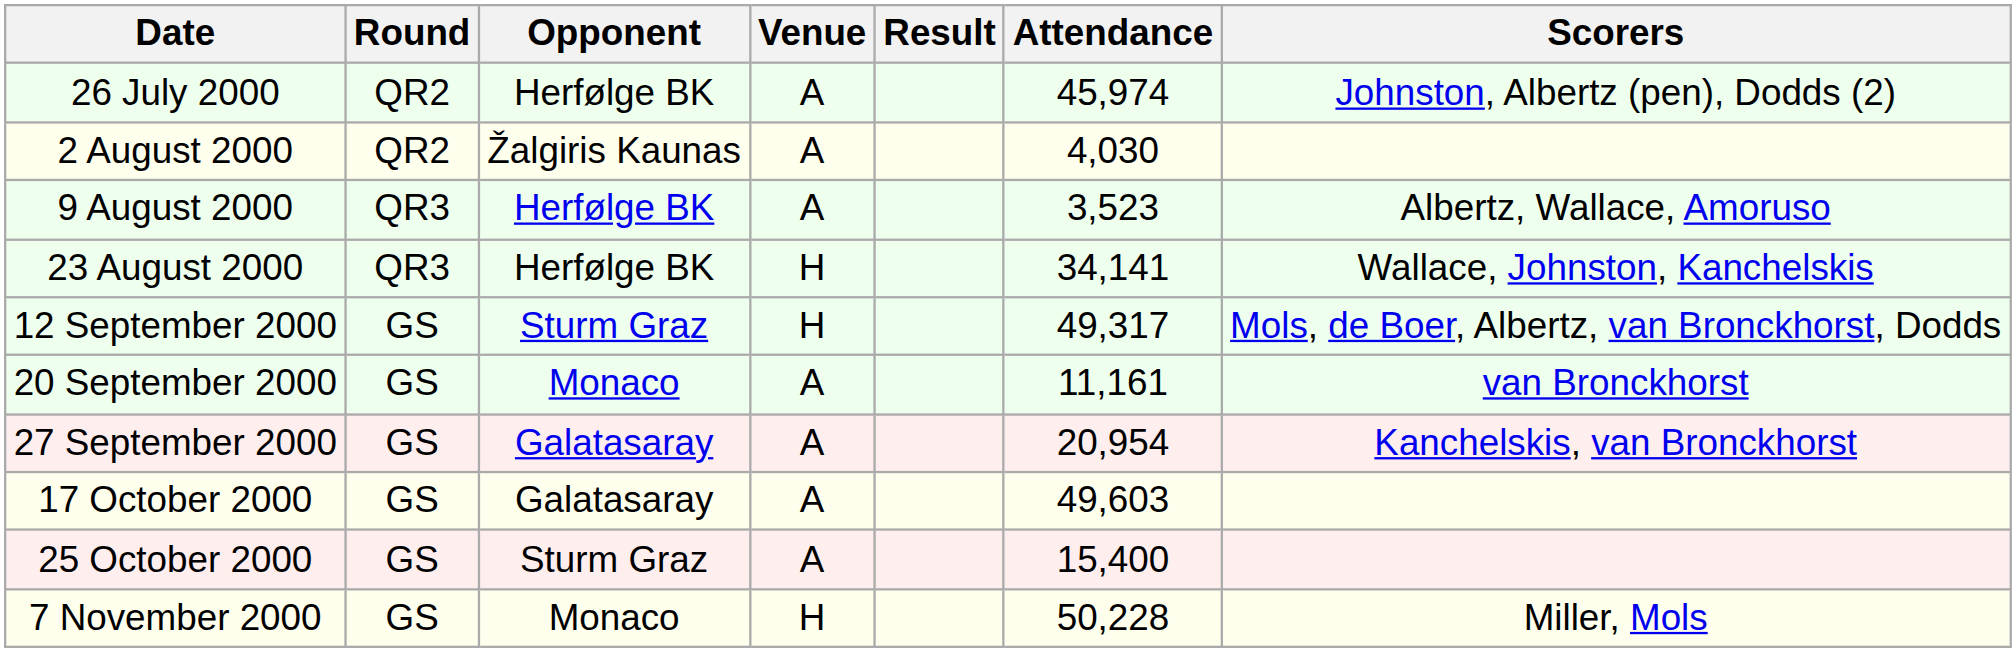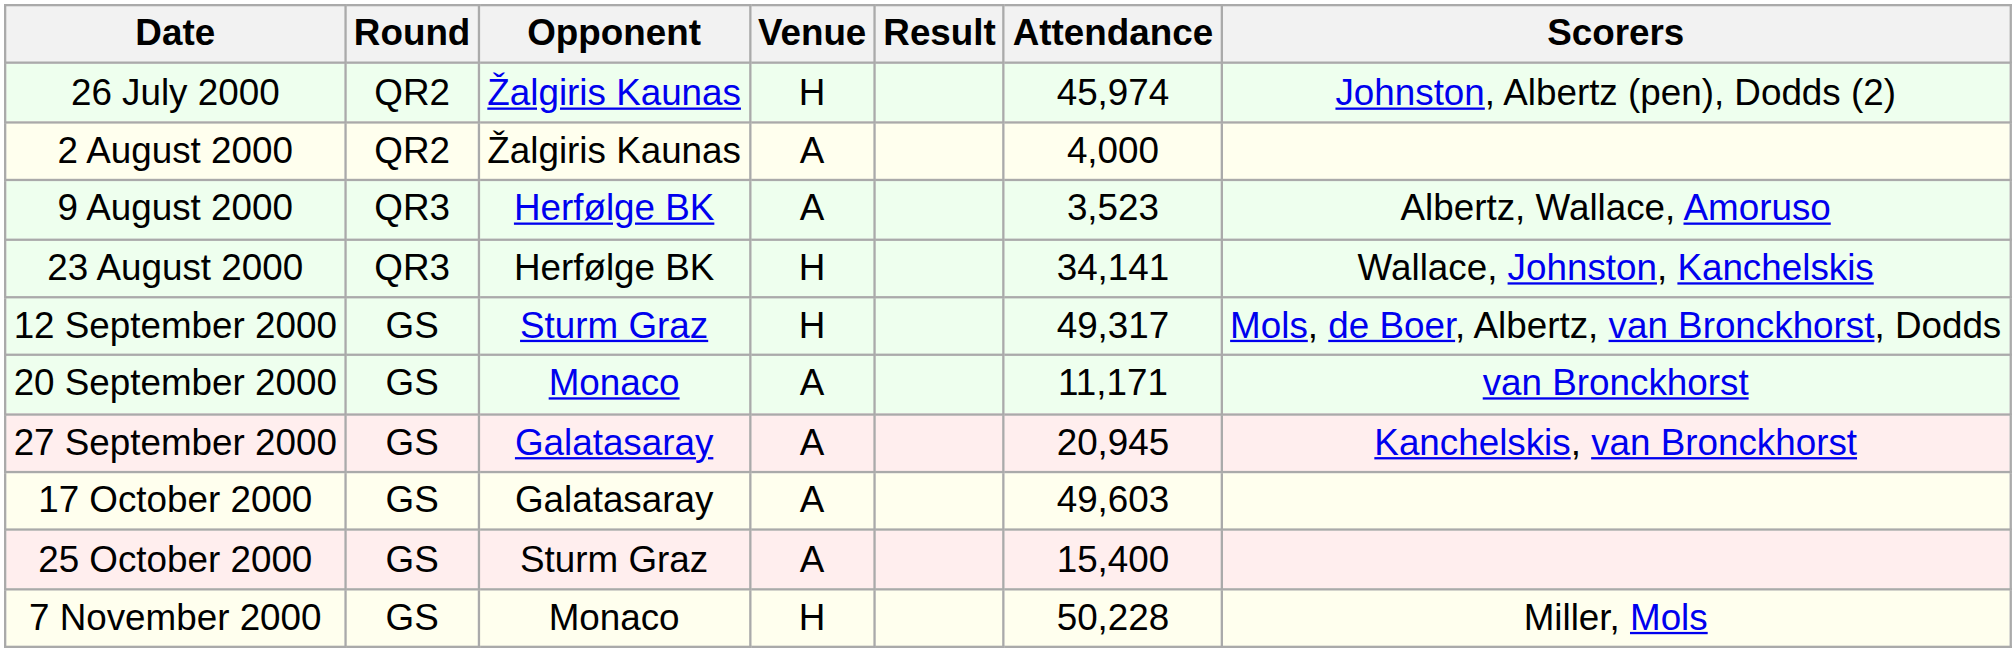 <table class="wikitable sortable" style="font-size:100%; text-align:center">
 <tr>
 <th>Date</th>
 <th>Round</th>
 <th>Opponent</th>
 <th>Venue</th>
 <th>Result</th>
 <th>Attendance</th>
 <th>Scorers</th>
 </tr>
 <tr bgcolor = "#EEFFEE">
 <td>26 July 2000</td>
 <td>QR2</td>
-<td> Herfølge BK</td>
-<td>A</td>
+<td> <a href='#'>Žalgiris Kaunas</a></td>
+<td>H</td>
 <td></td>
 <td>45,974</td>
 <td> <a href='#'>Johnston</a>, Albertz (pen), Dodds (2)</td>
 </tr>
 <tr bgcolor = "#FFFFEE">
 <td>2 August 2000</td>
 <td>QR2</td>
 <td> Žalgiris Kaunas</td>
 <td>A</td>
 <td></td>
-<td>4,030</td>
+<td>4,000</td>
 <td></td>
 </tr>
 <tr bgcolor = "#EEFFEE">
 <td>9 August 2000</td>
 <td>QR3</td>
 <td> <a href='#'>Herfølge BK</a></td>
 <td>A</td>
 <td></td>
 <td>3,523</td>
 <td>Albertz, Wallace, <a href='#'>Amoruso</a></td>
 </tr>
 <tr bgcolor = "#EEFFEE">
 <td>23 August 2000</td>
 <td>QR3</td>
 <td> Herfølge BK</td>
 <td>H</td>
 <td></td>
 <td>34,141</td>
 <td>Wallace, <a href='#'>Johnston</a>, <a href='#'>Kanchelskis</a></td>
 </tr>
 <tr bgcolor = "#EEFFEE">
 <td>12 September 2000</td>
 <td>GS</td>
 <td> <a href='#'>Sturm Graz</a></td>
 <td>H</td>
 <td></td>
 <td>49,317</td>
 <td><a href='#'>Mols</a>, <a href='#'>de Boer</a>, Albertz, <a href='#'>van Bronckhorst</a>, Dodds</td>
 </tr>
 <tr bgcolor = "#EEFFEE">
 <td>20 September 2000</td>
 <td>GS</td>
 <td> <a href='#'>Monaco</a></td>
 <td>A</td>
 <td></td>
-<td>11,161</td>
+<td>11,171</td>
 <td><a href='#'>van Bronckhorst</a></td>
 </tr>
 <tr bgcolor = "#FFEEEE">
 <td>27 September 2000</td>
 <td>GS</td>
 <td> <a href='#'>Galatasaray</a></td>
 <td>A</td>
 <td></td>
-<td>20,954</td>
+<td>20,945</td>
 <td><a href='#'>Kanchelskis</a>, <a href='#'>van Bronckhorst</a></td>
 </tr>
 <tr bgcolor = "#FFFFEE">
 <td>17 October 2000</td>
 <td>GS</td>
 <td> Galatasaray</td>
 <td>A</td>
 <td></td>
 <td>49,603</td>
 <td></td>
 </tr>
 <tr bgcolor = "#FFEEEE">
 <td>25 October 2000</td>
 <td>GS</td>
 <td> Sturm Graz</td>
 <td>A</td>
 <td></td>
 <td>15,400</td>
 <td></td>
 </tr>
 <tr bgcolor = "#FFFFEE">
 <td>7 November 2000</td>
 <td>GS</td>
 <td> Monaco</td>
 <td>H</td>
 <td></td>
 <td>50,228</td>
 <td>Miller, <a href='#'>Mols</a></td>
 </tr>
 </table>
